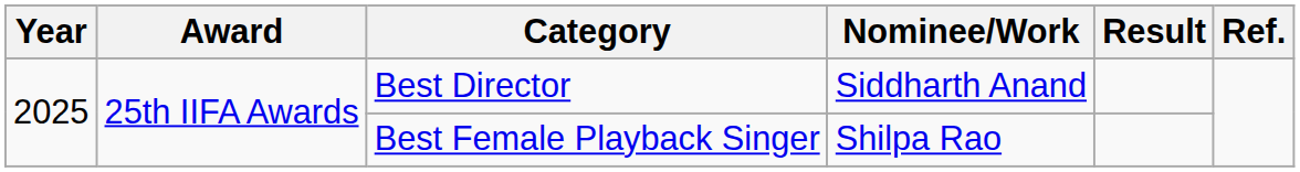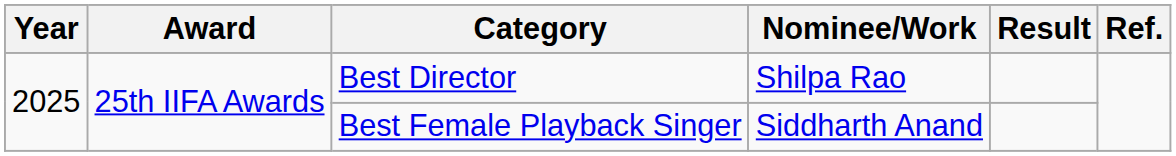 <table class="wikitable">
 <tr>
 <th>Year</th>
 <th>Award</th>
 <th>Category</th>
 <th>Nominee/Work</th>
 <th>Result</th>
 <th>Ref.</th>
 </tr>
 <tr>
 <td rowspan="2">2025</td>
 <td rowspan="2"><a href='#'>25th IIFA Awards</a></td>
 <td><a href='#'>Best Director</a></td>
-<td><a href='#'>Siddharth Anand</a></td>
+<td><a href='#'>Shilpa Rao</a> </td>
 <td></td>
 <td rowspan="2"></td>
 </tr>
 <tr>
 <td><a href='#'>Best Female Playback Singer</a></td>
-<td><a href='#'>Shilpa Rao</a> </td>
+<td><a href='#'>Siddharth Anand</a></td>
 <td></td>
 </tr>
 </table>
